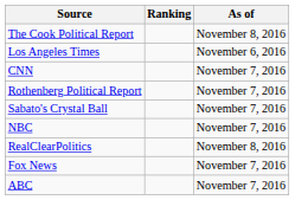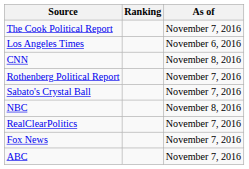 <table class="wikitable" style="text-align:center">
 <tr>
 <th>Source</th>
 <th>Ranking</th>
 <th>As of</th>
 </tr>
 <tr>
 <td align="left"><a href='#'>The Cook Political Report</a></td>
 <td></td>
-<td>November 8, 2016</td>
+<td>November 7, 2016</td>
 </tr>
 <tr>
 <td align="left"><a href='#'>Los Angeles Times</a></td>
 <td></td>
 <td>November 6, 2016</td>
 </tr>
 <tr>
 <td align="left"><a href='#'>CNN</a></td>
 <td></td>
-<td>November 7, 2016</td>
+<td>November 8, 2016</td>
 </tr>
 <tr>
 <td align=left><a href='#'>Rothenberg Political Report</a></td>
 <td></td>
 <td>November 7, 2016</td>
 </tr>
 <tr>
 <td align="left"><a href='#'>Sabato's Crystal Ball</a></td>
 <td></td>
 <td>November 7, 2016</td>
 </tr>
 <tr>
 <td align="left"><a href='#'>NBC</a></td>
 <td></td>
-<td>November 7, 2016</td>
+<td>November 8, 2016</td>
 </tr>
 <tr>
 <td align="left"><a href='#'>RealClearPolitics</a></td>
 <td></td>
-<td>November 8, 2016</td>
+<td>November 7, 2016</td>
 </tr>
 <tr>
 <td align="left"><a href='#'>Fox News</a></td>
 <td></td>
 <td>November 7, 2016</td>
 </tr>
 <tr>
 <td align="left"><a href='#'>ABC</a></td>
 <td></td>
 <td>November 7, 2016</td>
 </tr>
 </table>
